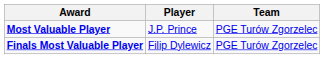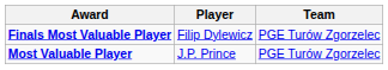 <table class="wikitable">
 <tr>
 <th>Award</th>
 <th>Player</th>
 <th>Team</th>
 </tr>
 <tr>
+<td><strong><a href='#'>Finals Most Valuable Player</a></strong></td>
+<td> <a href='#'>Filip Dylewicz</a></td>
+<td><a href='#'>PGE Turów Zgorzelec</a></td>
+</tr>
+<tr>
 <td><strong><a href='#'>Most Valuable Player</a></strong></td>
 <td> <a href='#'>J.P. Prince</a></td>
 <td><a href='#'>PGE Turów Zgorzelec</a></td>
 </tr>
-<tr>
-<td><strong><a href='#'>Finals Most Valuable Player</a></strong></td>
-<td> <a href='#'>Filip Dylewicz</a></td>
-<td><a href='#'>PGE Turów Zgorzelec</a></td>
-</tr>
 </table>
